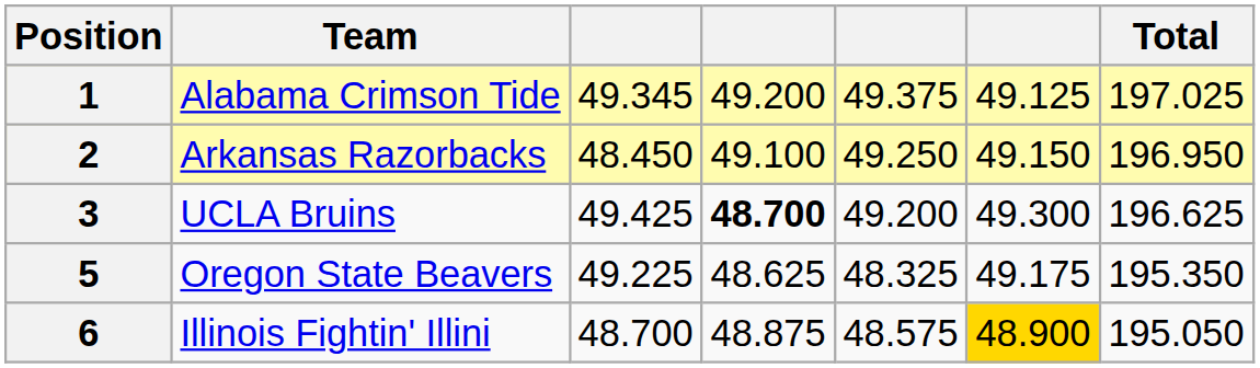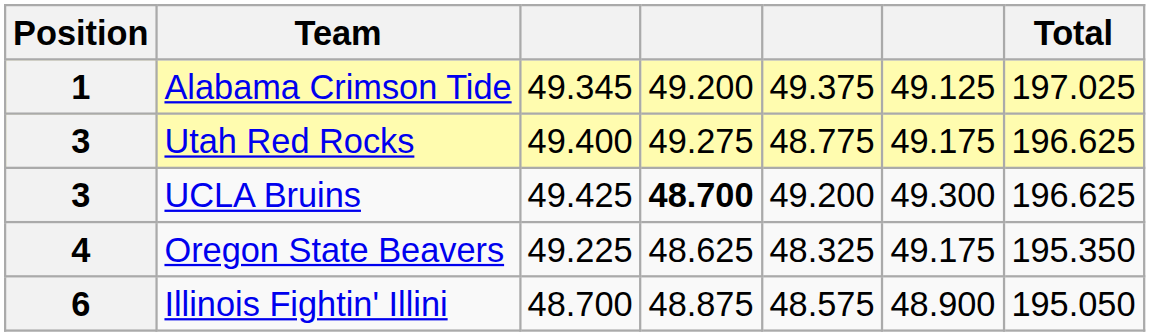 <table class="wikitable sortable" style="text-align:center; font-size:95%">
 <tr>
 <th scope=col>Position</th>
 <th scope=col>Team</th>
 <th scope=col></th>
 <th scope=col></th>
 <th scope=col></th>
 <th scope=col></th>
 <th scope=col>Total</th>
 </tr>
 <tr bgcolor=fffcaf>
 <th scope=row>1</th>
 <td align=left><a href='#'>Alabama Crimson Tide</a></td>
 <td>49.345</td>
 <td>49.200</td>
 <td>49.375</td>
 <td>49.125</td>
 <td>197.025</td>
 </tr>
 <tr bgcolor=fffcaf>
-<th scope=row>2</th>
-<td align=left><a href='#'>Arkansas Razorbacks</a></td>
-<td>48.450</td>
-<td>49.100</td>
-<td>49.250</td>
-<td>49.150</td>
-<td>196.950</td>
+<th scope=row>3</th>
+<td align=left><a href='#'>Utah Red Rocks</a></td>
+<td>49.400</td>
+<td>49.275</td>
+<td>48.775</td>
+<td>49.175</td>
+<td>196.625</td>
 </tr>
 <tr>
 <th scope=row>3</th>
 <td align=left><a href='#'>UCLA Bruins</a></td>
 <td>49.425</td>
 <td><strong>48.700</strong></td>
 <td>49.200</td>
 <td>49.300</td>
 <td>196.625</td>
 </tr>
 <tr>
-<th scope=row>5</th>
+<th scope=row>4</th>
 <td align=left><a href='#'>Oregon State Beavers</a></td>
 <td>49.225</td>
 <td>48.625</td>
 <td>48.325</td>
 <td>49.175</td>
 <td>195.350</td>
 </tr>
 <tr>
 <th scope=row>6</th>
 <td align=left><a href='#'>Illinois Fightin' Illini</a></td>
 <td>48.700</td>
 <td>48.875</td>
 <td>48.575</td>
-<td style="background: gold;">48.900</td>
+<td>48.900</td>
 <td>195.050</td>
 </tr>
 </table>
